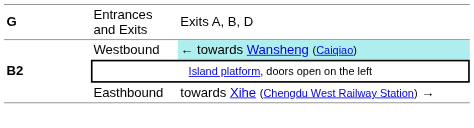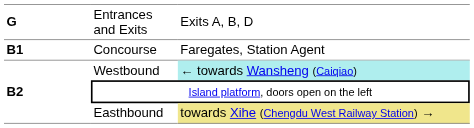 <table cellspacing=0 cellpadding=3>
 <tr>
 <td style="border-top:solid 1px gray;border-bottom:solid 1px gray;" width=100><strong>G</strong></td>
 <td style="border-top:solid 1px gray;border-bottom:solid 1px gray;" width=100>Entrances and Exits</td>
 <td style="border-top:solid 1px gray;border-bottom:solid 1px gray;" width=350>Exits A, B, D</td>
+</tr>
+<tr>
+<td style="border-bottom:solid 1px gray;"><strong>B1</strong></td>
+<td style="border-bottom:solid 1px gray;">Concourse</td>
+<td style="border-bottom:solid 1px gray;">Faregates, Station Agent</td>
 </tr>
 <tr>
 <td style="border-bottom:solid 1px gray;" rowspan=3><strong>B2</strong></td>
 <td>Westbound</td>
 <td style="background: paleturquoise;">←  towards <a href='#'>Wansheng</a> <small>(<a href='#'>Caiqiao</a>)</small></td>
 </tr>
 <tr>
 <td style="border-right:solid 2px black;border-left:solid 2px black;border-top:solid 2px black;border-bottom:solid 2px black;text-align:center;" colspan=2><small><a href='#'>Island platform</a>, doors open on the left</small></td>
 </tr>
 <tr>
 <td style="border-bottom:solid 1px gray;">Easthbound</td>
-<td style="border-bottom:solid 1px gray;">  towards <a href='#'>Xihe</a> <small>(<a href='#'>Chengdu West Railway Station</a>)</small> →</td>
+<td style="background: khaki; border-bottom:solid 1px gray;">  towards <a href='#'>Xihe</a> <small>(<a href='#'>Chengdu West Railway Station</a>)</small> →</td>
 </tr>
 </table>
